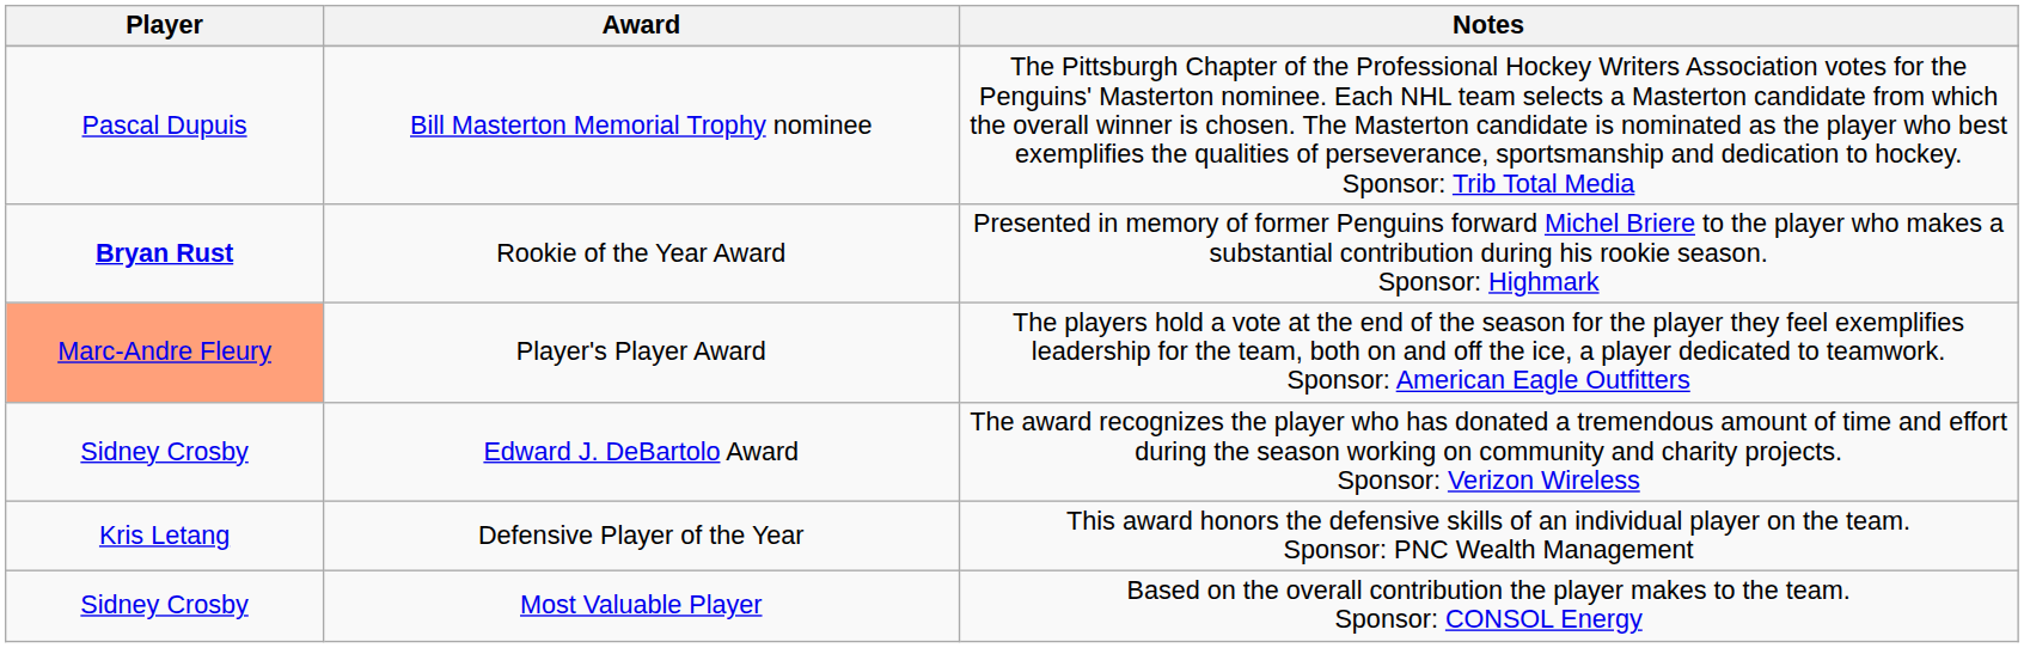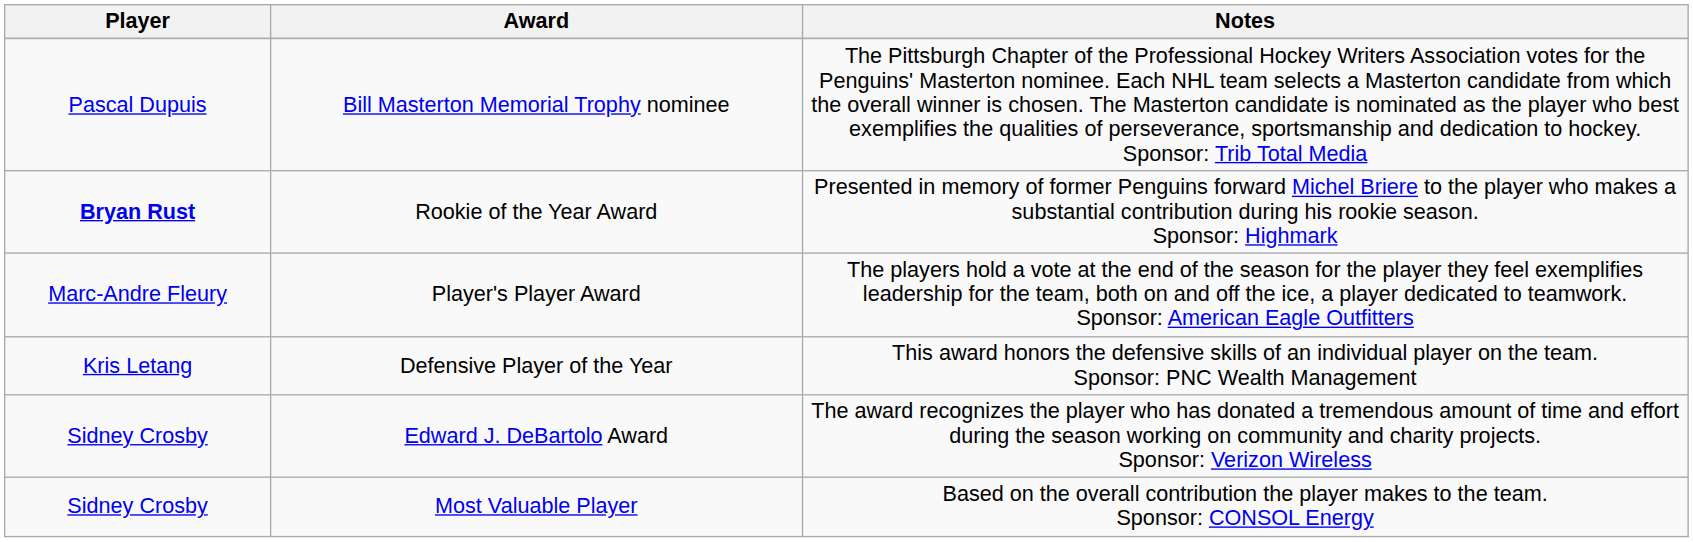 <table class="wikitable" border="1">
 <tr>
 <th width="15%">Player</th>
 <th width="30%">Award</th>
 <th width="50%">Notes</th>
 </tr>
 <tr style="text-align:center;">
 </tr>
 <tr style="text-align:center;">
 <td><a href='#'>Pascal Dupuis</a></td>
 <td><a href='#'>Bill Masterton Memorial Trophy</a> nominee</td>
 <td>The Pittsburgh Chapter of the Professional Hockey Writers Association votes for the Penguins' Masterton nominee. Each NHL team selects a Masterton candidate from which the overall winner is chosen. The Masterton candidate is nominated as the player who best exemplifies the qualities of perseverance, sportsmanship and dedication to hockey. <br>Sponsor: <a href='#'>Trib Total Media</a><br></td>
 </tr>
 <tr style="text-align:center;">
 <td><strong><a href='#'>Bryan Rust</a></strong></td>
 <td>Rookie of the Year Award</td>
 <td>Presented in memory of former Penguins forward <a href='#'>Michel Briere</a> to the player who makes a substantial contribution during his rookie season. <br>Sponsor: <a href='#'>Highmark</a></td>
 </tr>
 <tr style="text-align:center;">
-<td style="background: lightsalmon;"><a href='#'>Marc-Andre Fleury</a></td>
+<td><a href='#'>Marc-Andre Fleury</a></td>
 <td>Player's Player Award</td>
 <td>The players hold a vote at the end of the season for the player they feel exemplifies leadership for the team, both on and off the ice, a player dedicated to teamwork. <br>Sponsor: <a href='#'>American Eagle Outfitters</a></td>
-</tr>
-<tr style="text-align:center;">
-<td><a href='#'>Sidney Crosby</a></td>
-<td><a href='#'>Edward J. DeBartolo</a> Award</td>
-<td>The award recognizes the player who has donated a tremendous amount of time and effort during the season working on community and charity projects. <br> Sponsor: <a href='#'>Verizon Wireless</a></td>
 </tr>
 <tr style="text-align:center;">
 <td><a href='#'>Kris Letang</a></td>
 <td>Defensive Player of the Year</td>
 <td>This award honors the defensive skills of an individual player on the team. <br> Sponsor: PNC Wealth Management</td>
 </tr>
 <tr style="text-align:center;">
 <td><a href='#'>Sidney Crosby</a></td>
+<td><a href='#'>Edward J. DeBartolo</a> Award</td>
+<td>The award recognizes the player who has donated a tremendous amount of time and effort during the season working on community and charity projects. <br> Sponsor: <a href='#'>Verizon Wireless</a></td>
+</tr>
+<tr style="text-align:center;">
+<td><a href='#'>Sidney Crosby</a></td>
 <td><a href='#'>Most Valuable Player</a></td>
 <td>Based on the overall contribution the player makes to the team. <br> Sponsor: <a href='#'>CONSOL Energy</a></td>
 </tr>
 </table>
